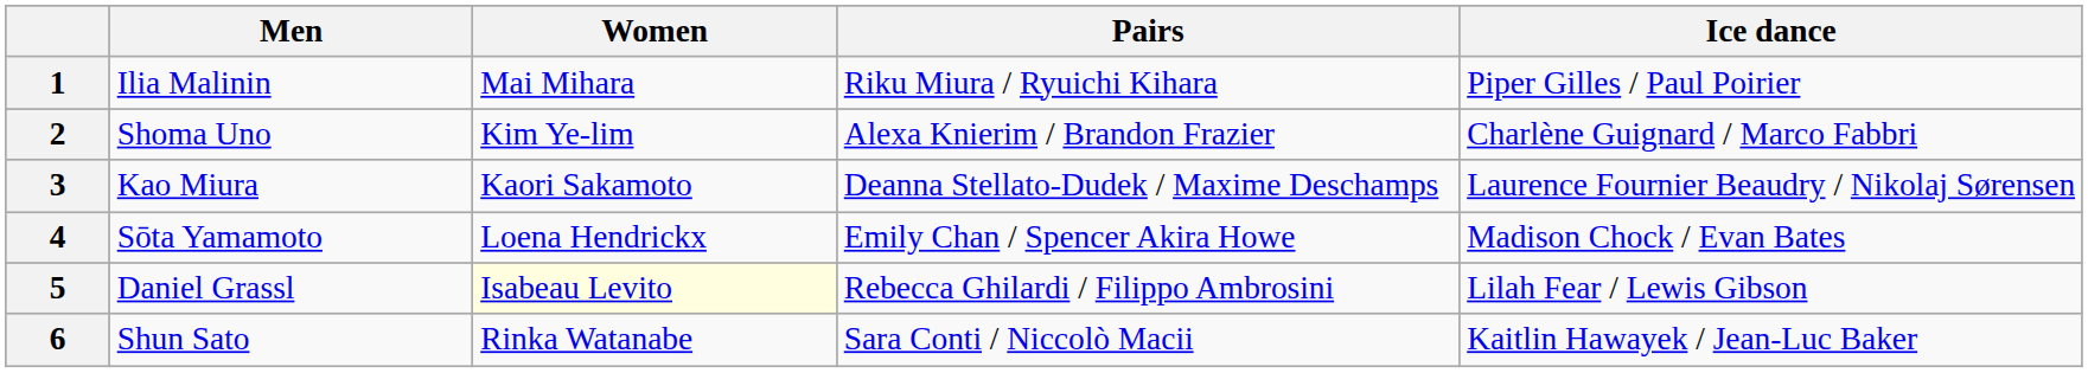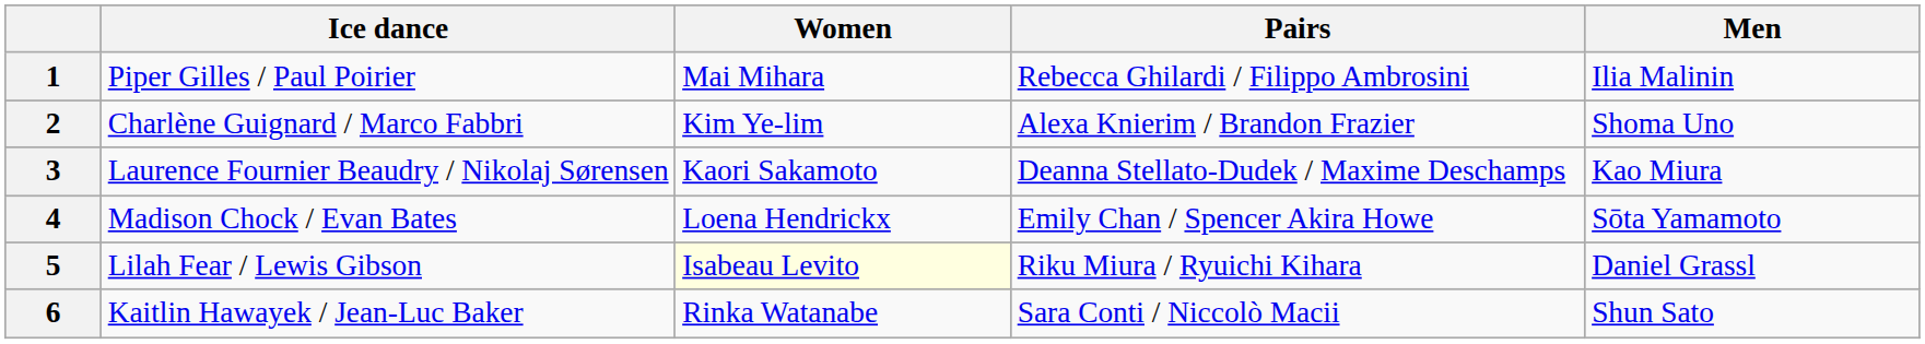 <table class="wikitable unsortable" style="text-align:left">
 <tr>
 <th scope="col" style="width:5%"></th>
-<th scope="col" style="width:17.5%">Men </th>
+<th scope="col" style="width:30%">Ice dance</th>
 <th scope="col" style="width:17.5%">Women </th>
 <th scope="col" style="width:30%">Pairs</th>
-<th scope="col" style="width:30%">Ice dance</th>
+<th scope="col" style="width:17.5%">Men </th>
 </tr>
 <tr>
 <th scope="row">1</th>
+<td> <a href='#'>Piper Gilles</a> / <a href='#'>Paul Poirier</a></td>
+<td> <a href='#'>Mai Mihara</a></td>
+<td> <a href='#'>Rebecca Ghilardi</a> / <a href='#'>Filippo Ambrosini</a></td>
 <td> <a href='#'>Ilia Malinin</a></td>
-<td> <a href='#'>Mai Mihara</a></td>
-<td> <a href='#'>Riku Miura</a> / <a href='#'>Ryuichi Kihara</a></td>
-<td> <a href='#'>Piper Gilles</a> / <a href='#'>Paul Poirier</a></td>
 </tr>
 <tr>
 <th scope="row">2</th>
-<td> <a href='#'>Shoma Uno</a></td>
+<td> <a href='#'>Charlène Guignard</a> / <a href='#'>Marco Fabbri</a></td>
 <td> <a href='#'>Kim Ye-lim</a></td>
 <td> <a href='#'>Alexa Knierim</a> / <a href='#'>Brandon Frazier</a></td>
-<td> <a href='#'>Charlène Guignard</a> / <a href='#'>Marco Fabbri</a></td>
+<td> <a href='#'>Shoma Uno</a></td>
 </tr>
 <tr>
 <th scope="row">3</th>
-<td> <a href='#'>Kao Miura</a></td>
+<td> <a href='#'>Laurence Fournier Beaudry</a> / <a href='#'>Nikolaj Sørensen</a></td>
 <td> <a href='#'>Kaori Sakamoto</a></td>
 <td> <a href='#'>Deanna Stellato-Dudek</a> / <a href='#'>Maxime Deschamps</a></td>
-<td> <a href='#'>Laurence Fournier Beaudry</a> / <a href='#'>Nikolaj Sørensen</a></td>
+<td> <a href='#'>Kao Miura</a></td>
 </tr>
 <tr>
 <th scope="row">4</th>
-<td> <a href='#'>Sōta Yamamoto</a></td>
+<td> <a href='#'>Madison Chock</a> / <a href='#'>Evan Bates</a></td>
 <td> <a href='#'>Loena Hendrickx</a></td>
 <td> <a href='#'>Emily Chan</a> / <a href='#'>Spencer Akira Howe</a></td>
-<td> <a href='#'>Madison Chock</a> / <a href='#'>Evan Bates</a></td>
+<td> <a href='#'>Sōta Yamamoto</a></td>
 </tr>
 <tr>
 <th scope="row">5</th>
+<td> <a href='#'>Lilah Fear</a> / <a href='#'>Lewis Gibson</a></td>
+<td style="background: lightyellow;"> <a href='#'>Isabeau Levito</a></td>
+<td> <a href='#'>Riku Miura</a> / <a href='#'>Ryuichi Kihara</a></td>
 <td> <a href='#'>Daniel Grassl</a></td>
-<td style="background: lightyellow;"> <a href='#'>Isabeau Levito</a></td>
-<td> <a href='#'>Rebecca Ghilardi</a> / <a href='#'>Filippo Ambrosini</a></td>
-<td> <a href='#'>Lilah Fear</a> / <a href='#'>Lewis Gibson</a></td>
 </tr>
 <tr>
 <th scope="row">6</th>
-<td> <a href='#'>Shun Sato</a></td>
+<td> <a href='#'>Kaitlin Hawayek</a> / <a href='#'>Jean-Luc Baker</a></td>
 <td> <a href='#'>Rinka Watanabe</a></td>
 <td> <a href='#'>Sara Conti</a> / <a href='#'>Niccolò Macii</a></td>
-<td> <a href='#'>Kaitlin Hawayek</a> / <a href='#'>Jean-Luc Baker</a></td>
+<td> <a href='#'>Shun Sato</a></td>
 </tr>
 </table>
